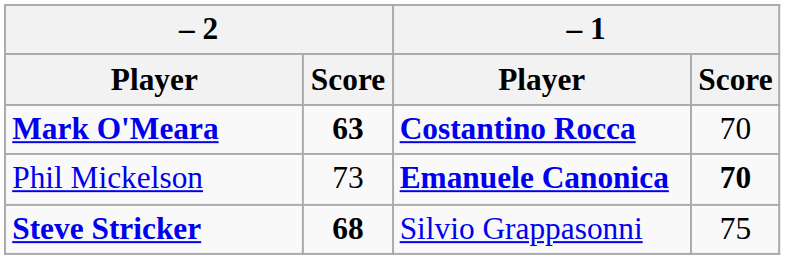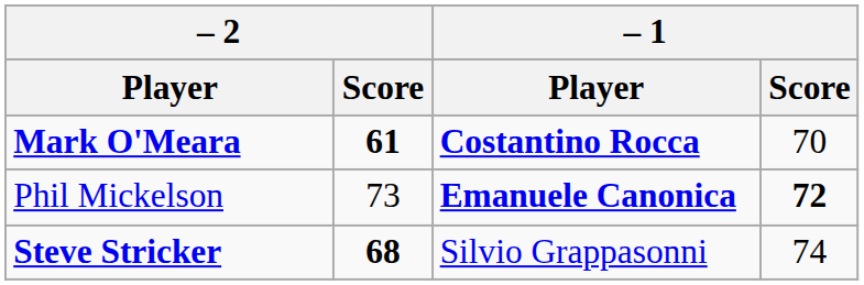 <table class=wikitable>
 <tr>
 <th colspan=2> – 2</th>
 <th colspan=2> – 1</th>
 </tr>
 <tr>
 <th width=145>Player</th>
 <th>Score</th>
 <th width=145>Player</th>
 <th>Score</th>
 </tr>
 <tr>
 <td><strong><a href='#'>Mark O'Meara</a></strong></td>
-<td align=center><strong>63</strong></td>
+<td align=center><strong>61</strong></td>
 <td><strong><a href='#'>Costantino Rocca</a></strong></td>
 <td align=center>70</td>
 </tr>
 <tr>
 <td><a href='#'>Phil Mickelson</a></td>
 <td align=center>73</td>
 <td><strong><a href='#'>Emanuele Canonica</a></strong></td>
-<td align=center><strong>70</strong></td>
+<td align=center><strong>72</strong></td>
 </tr>
 <tr>
 <td><strong><a href='#'>Steve Stricker</a></strong></td>
 <td align=center><strong>68</strong></td>
 <td><a href='#'>Silvio Grappasonni</a></td>
-<td align=center>75</td>
+<td align=center>74</td>
 </tr>
 </table>
